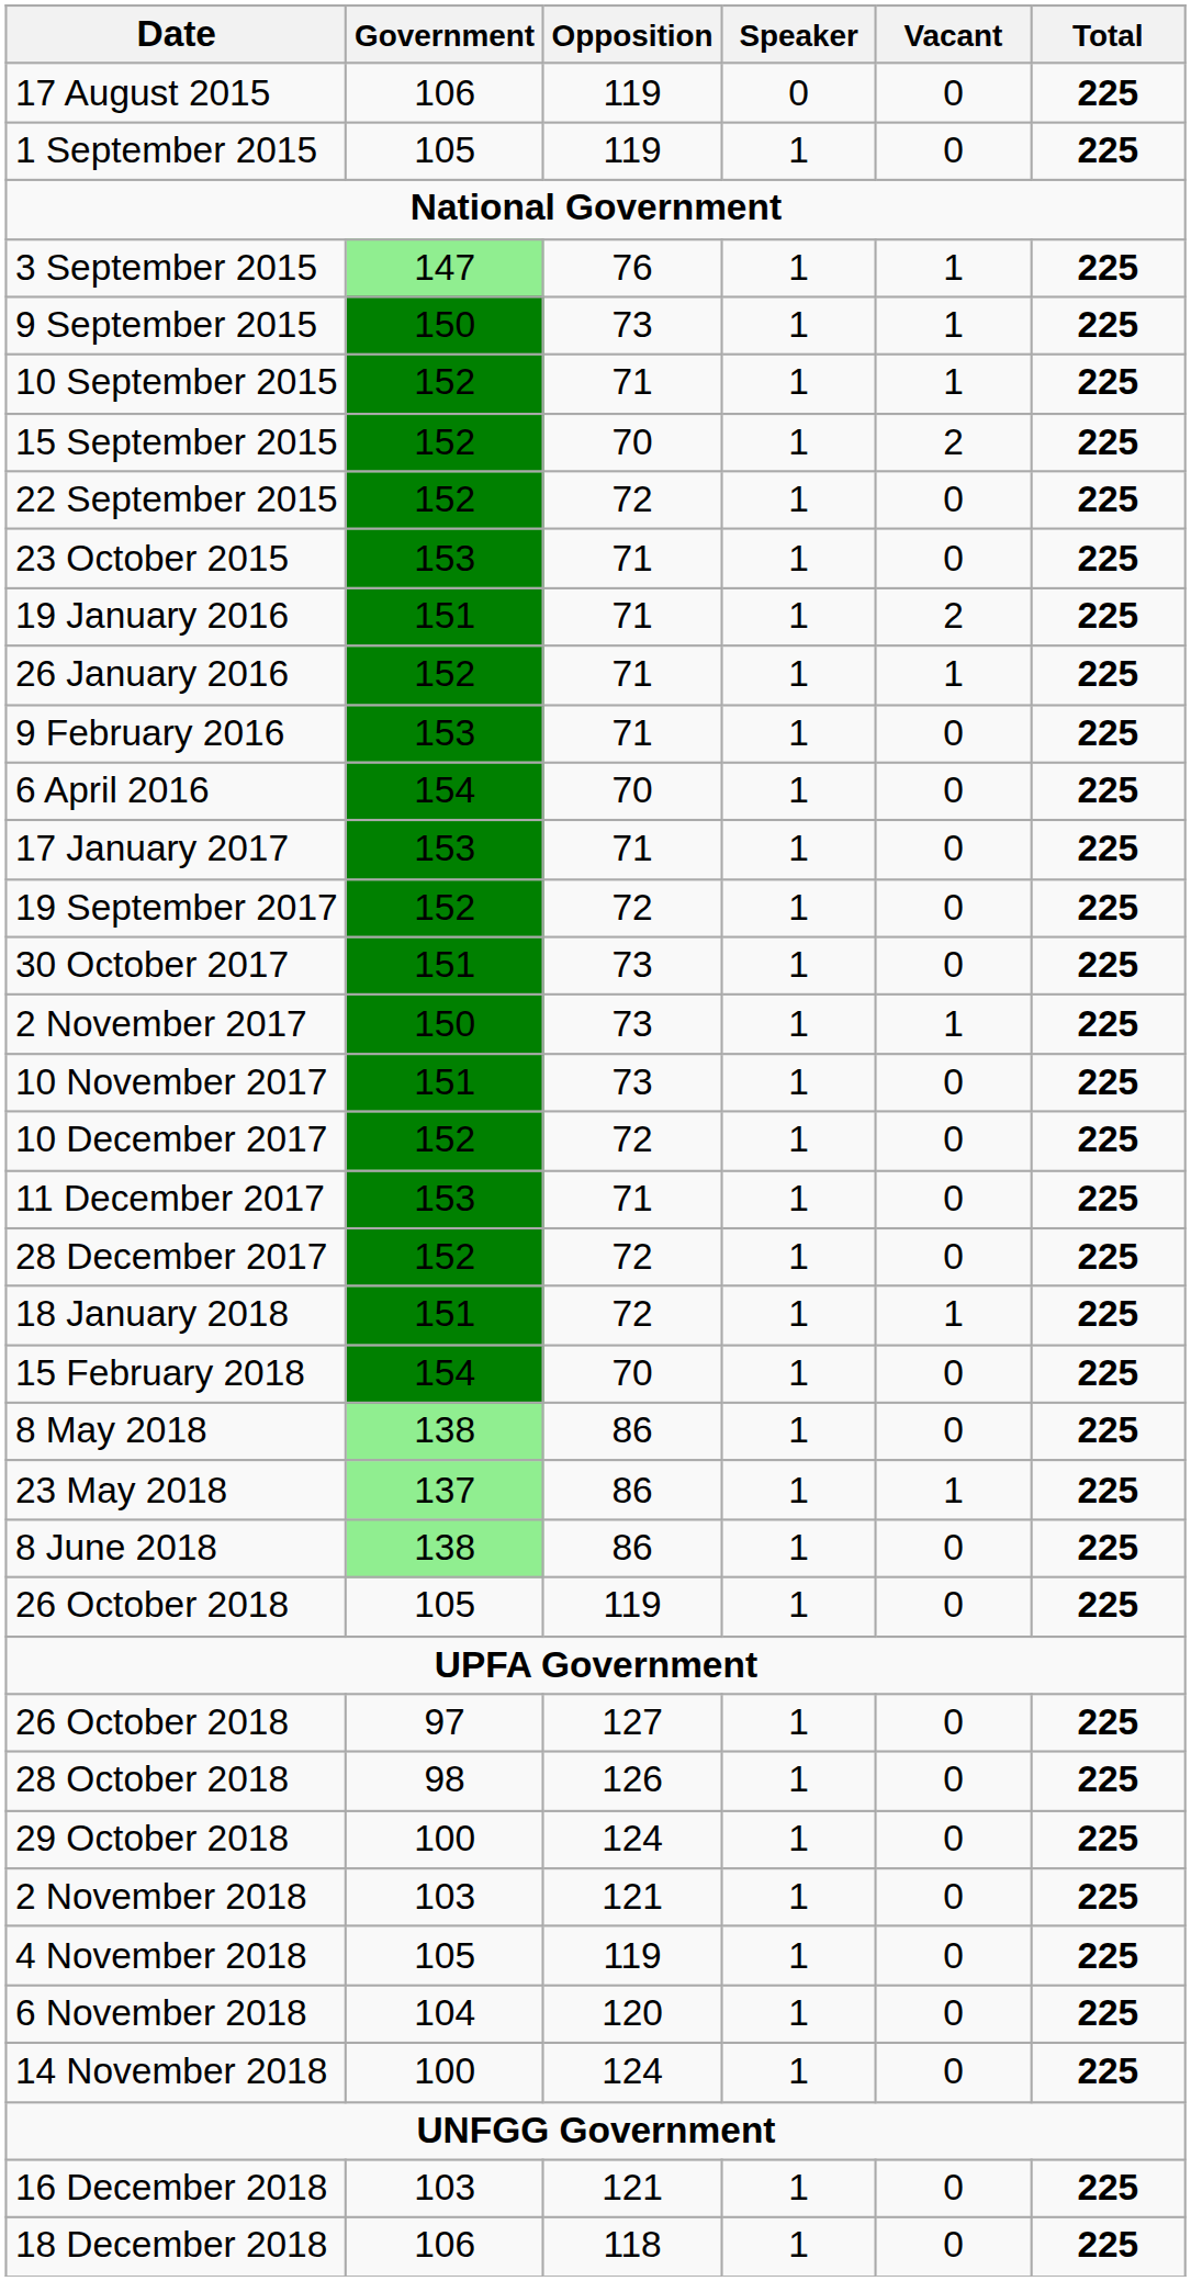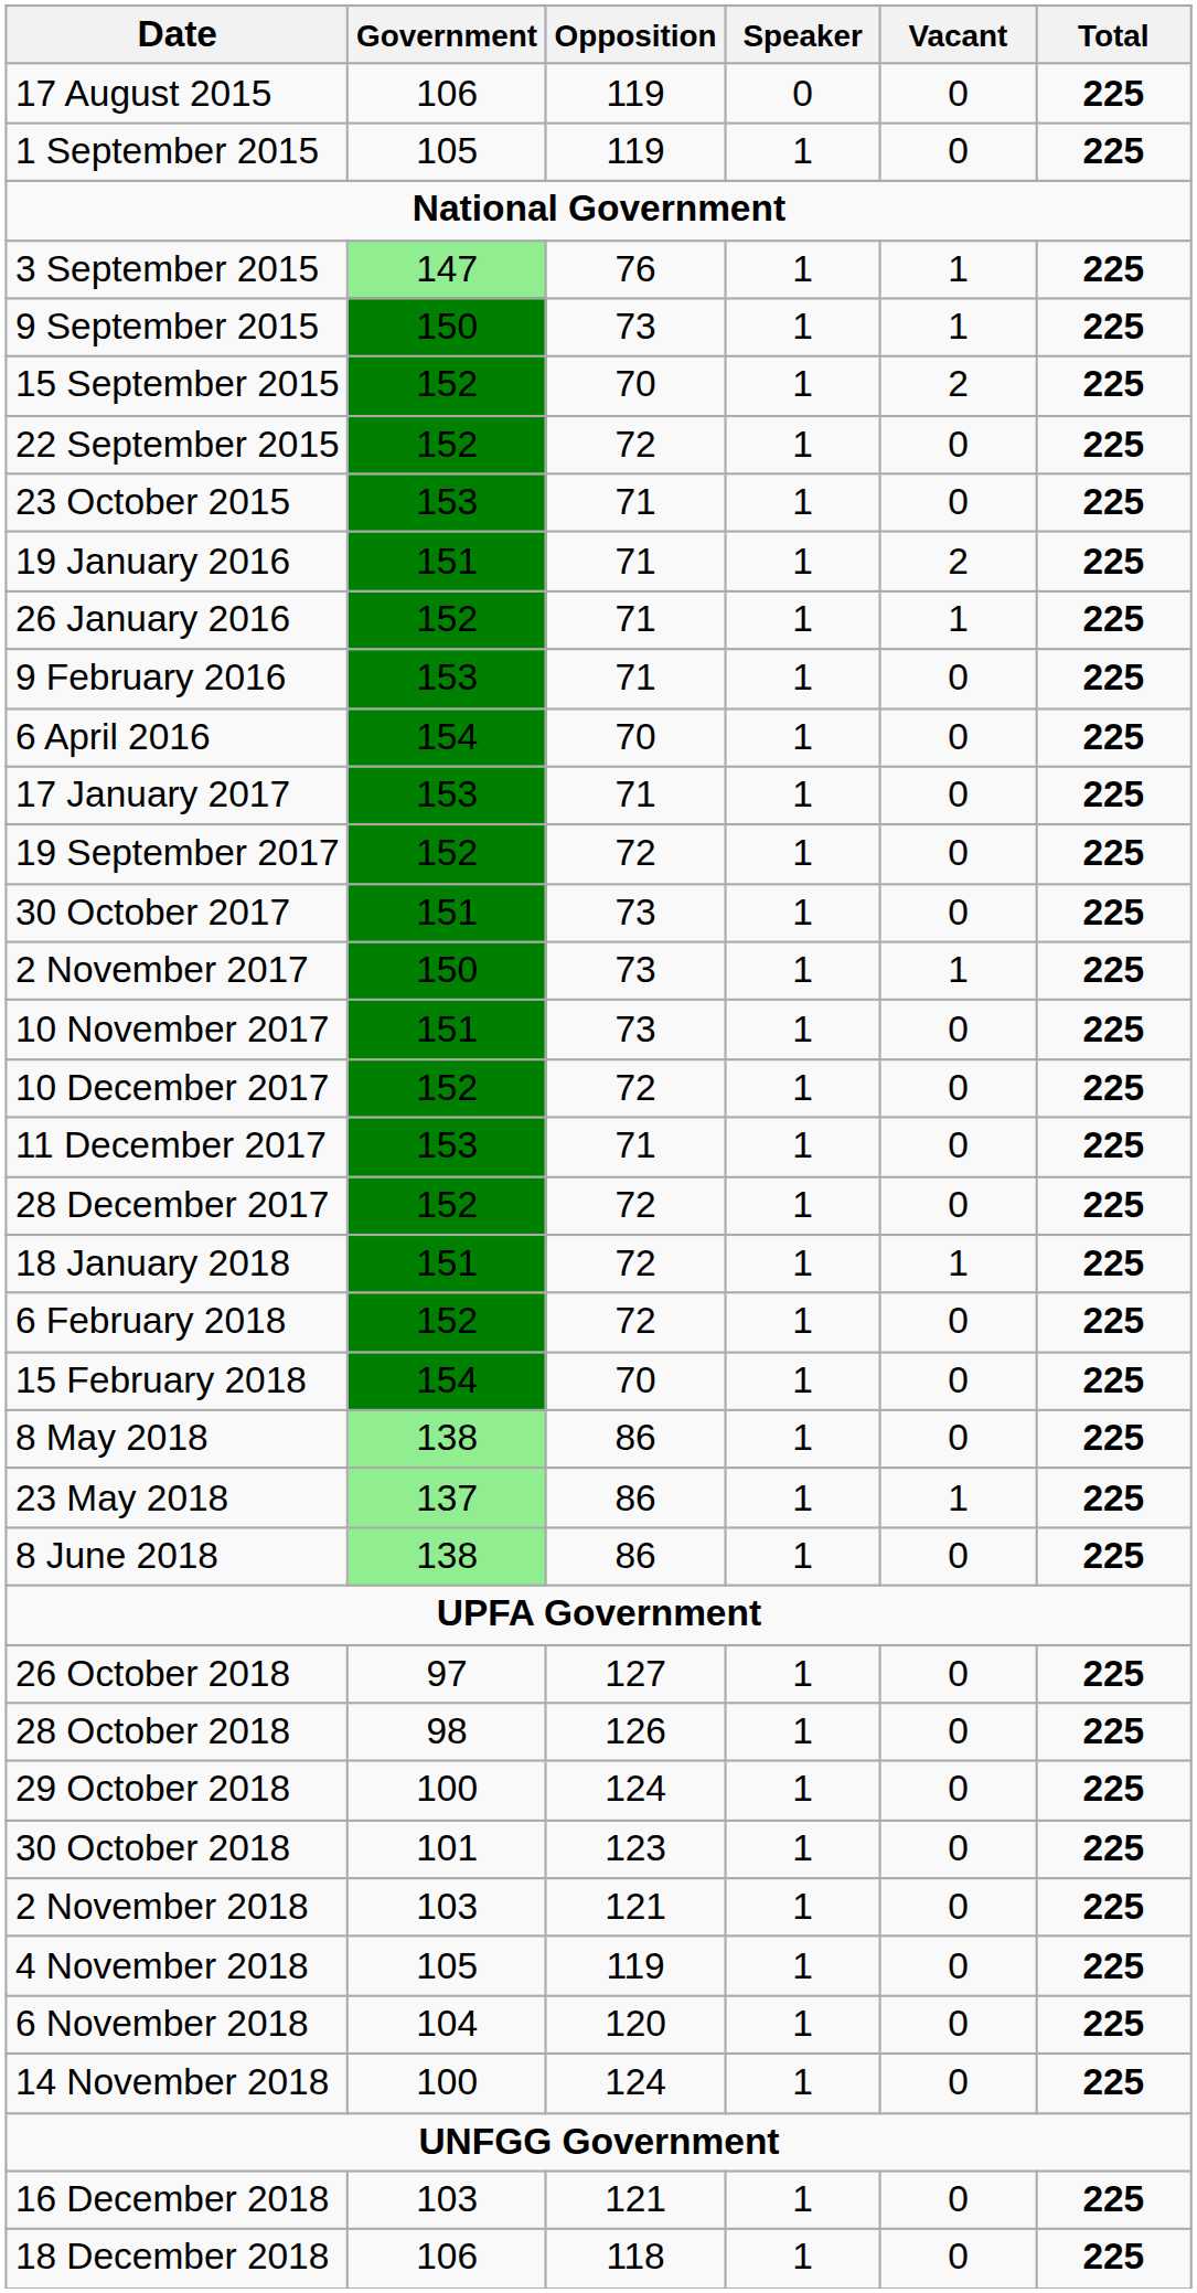 <table style="text-align:center; float:right; font-size:100%; margin-left:2em; margin:auto;"  class="wikitable">
 <tr>
 <th>Date</th>
 <th width="60"><small>Government</small></th>
 <th width="60"><small>Opposition</small></th>
 <th width="60"><small>Speaker</small></th>
 <th width="60"><small>Vacant</small></th>
 <th width="60"><small>Total</small></th>
 </tr>
 <tr>
 <td align=left>17 August 2015</td>
 <td>106</td>
 <td>119</td>
 <td>0</td>
 <td>0</td>
 <td><strong>225</strong></td>
 </tr>
 <tr>
 <td align=left>1 September 2015</td>
 <td>105</td>
 <td>119</td>
 <td>1</td>
 <td>0</td>
 <td><strong>225</strong></td>
 </tr>
 <tr>
 <td colspan="6"><strong>National Government</strong></td>
 </tr>
 <tr>
 <td align=left>3 September 2015</td>
 <td bgcolor="#90EE90">147</td>
 <td>76</td>
 <td>1</td>
 <td>1</td>
 <td><strong>225</strong></td>
 </tr>
 <tr>
 <td align=left>9 September 2015</td>
 <td bgcolor="#008000"><span>150</span></td>
 <td>73</td>
-<td>1</td>
-<td>1</td>
-<td><strong>225</strong></td>
-</tr>
-<tr>
-<td align=left>10 September 2015</td>
-<td bgcolor="#008000"><span>152</span></td>
-<td>71</td>
 <td>1</td>
 <td>1</td>
 <td><strong>225</strong></td>
 </tr>
 <tr>
 <td align=left>15 September 2015</td>
 <td bgcolor="#008000"><span>152</span></td>
 <td>70</td>
 <td>1</td>
 <td>2</td>
 <td><strong>225</strong></td>
 </tr>
 <tr>
 <td align=left>22 September 2015</td>
 <td bgcolor="#008000"><span>152</span></td>
 <td>72</td>
 <td>1</td>
 <td>0</td>
 <td><strong>225</strong></td>
 </tr>
 <tr>
 <td align=left>23 October 2015</td>
 <td bgcolor="#008000"><span>153</span></td>
 <td>71</td>
 <td>1</td>
 <td>0</td>
 <td><strong>225</strong></td>
 </tr>
 <tr>
 <td align=left>19 January 2016</td>
 <td bgcolor="#008000"><span>151</span></td>
 <td>71</td>
 <td>1</td>
 <td>2</td>
 <td><strong>225</strong></td>
 </tr>
 <tr>
 <td align=left>26 January 2016</td>
 <td bgcolor="#008000"><span>152</span></td>
 <td>71</td>
 <td>1</td>
 <td>1</td>
 <td><strong>225</strong></td>
 </tr>
 <tr>
 <td align=left>9 February 2016</td>
 <td bgcolor="#008000"><span>153</span></td>
 <td>71</td>
 <td>1</td>
 <td>0</td>
 <td><strong>225</strong></td>
 </tr>
 <tr>
 <td align=left>6 April 2016</td>
 <td bgcolor="#008000"><span>154</span></td>
 <td>70</td>
 <td>1</td>
 <td>0</td>
 <td><strong>225</strong></td>
 </tr>
 <tr>
 <td align=left>17 January 2017</td>
 <td bgcolor="#008000"><span>153</span></td>
 <td>71</td>
 <td>1</td>
 <td>0</td>
 <td><strong>225</strong></td>
 </tr>
 <tr>
 <td align=left>19 September 2017</td>
 <td bgcolor="#008000"><span>152</span></td>
 <td>72</td>
 <td>1</td>
 <td>0</td>
 <td><strong>225</strong></td>
 </tr>
 <tr>
 <td align=left>30 October 2017</td>
 <td bgcolor="#008000"><span>151</span></td>
 <td>73</td>
 <td>1</td>
 <td>0</td>
 <td><strong>225</strong></td>
 </tr>
 <tr>
 <td align=left>2 November 2017</td>
 <td bgcolor="#008000"><span>150</span></td>
 <td>73</td>
 <td>1</td>
 <td>1</td>
 <td><strong>225</strong></td>
 </tr>
 <tr>
 <td align=left>10 November 2017</td>
 <td bgcolor="#008000"><span>151</span></td>
 <td>73</td>
 <td>1</td>
 <td>0</td>
 <td><strong>225</strong></td>
 </tr>
 <tr>
 <td align=left>10 December 2017</td>
 <td bgcolor="#008000"><span>152</span></td>
 <td>72</td>
 <td>1</td>
 <td>0</td>
 <td><strong>225</strong></td>
 </tr>
 <tr>
 <td align=left>11 December 2017</td>
 <td bgcolor="#008000"><span>153</span></td>
 <td>71</td>
 <td>1</td>
 <td>0</td>
 <td><strong>225</strong></td>
 </tr>
 <tr>
 <td align=left>28 December 2017</td>
 <td bgcolor="#008000"><span>152</span></td>
 <td>72</td>
 <td>1</td>
 <td>0</td>
 <td><strong>225</strong></td>
 </tr>
 <tr>
 <td align=left>18 January 2018</td>
 <td bgcolor="#008000"><span>151</span></td>
 <td>72</td>
 <td>1</td>
 <td>1</td>
 <td><strong>225</strong></td>
 </tr>
 <tr>
+<td align=left>6 February 2018</td>
+<td bgcolor="#008000"><span>152</span></td>
+<td>72</td>
+<td>1</td>
+<td>0</td>
+<td><strong>225</strong></td>
+</tr>
+<tr>
 <td align=left>15 February 2018</td>
 <td bgcolor="#008000"><span>154</span></td>
 <td>70</td>
 <td>1</td>
 <td>0</td>
 <td><strong>225</strong></td>
 </tr>
 <tr>
 <td align=left>8 May 2018</td>
 <td bgcolor="#90EE90">138</td>
 <td>86</td>
 <td>1</td>
 <td>0</td>
 <td><strong>225</strong></td>
 </tr>
 <tr>
 <td align=left>23 May 2018</td>
 <td bgcolor="#90EE90">137</td>
 <td>86</td>
 <td>1</td>
 <td>1</td>
 <td><strong>225</strong></td>
 </tr>
 <tr>
 <td align=left>8 June 2018</td>
 <td bgcolor="#90EE90">138</td>
 <td>86</td>
 <td>1</td>
 <td>0</td>
 <td><strong>225</strong></td>
 </tr>
 <tr>
-<td align=left>26 October 2018</td>
-<td>105</td>
-<td>119</td>
-<td>1</td>
-<td>0</td>
-<td><strong>225</strong></td>
-</tr>
-<tr>
 <td colspan="6"><strong>UPFA Government</strong></td>
 </tr>
 <tr>
 <td align=left>26 October 2018</td>
 <td>97</td>
 <td>127</td>
 <td>1</td>
 <td>0</td>
 <td><strong>225</strong></td>
 </tr>
 <tr>
 <td align=left>28 October 2018</td>
 <td>98</td>
 <td>126</td>
 <td>1</td>
 <td>0</td>
 <td><strong>225</strong></td>
 </tr>
 <tr>
 <td align=left>29 October 2018</td>
 <td>100</td>
 <td>124</td>
+<td>1</td>
+<td>0</td>
+<td><strong>225</strong></td>
+</tr>
+<tr>
+<td align=left>30 October 2018</td>
+<td>101</td>
+<td>123</td>
 <td>1</td>
 <td>0</td>
 <td><strong>225</strong></td>
 </tr>
 <tr>
 <td align=left>2 November 2018</td>
 <td>103</td>
 <td>121</td>
 <td>1</td>
 <td>0</td>
 <td><strong>225</strong></td>
 </tr>
 <tr>
 <td align=left>4 November 2018</td>
 <td>105</td>
 <td>119</td>
 <td>1</td>
 <td>0</td>
 <td><strong>225</strong></td>
 </tr>
 <tr>
 <td align=left>6 November 2018</td>
 <td>104</td>
 <td>120</td>
 <td>1</td>
 <td>0</td>
 <td><strong>225</strong></td>
 </tr>
 <tr>
 <td align=left>14 November 2018</td>
 <td>100</td>
 <td>124</td>
 <td>1</td>
 <td>0</td>
 <td><strong>225</strong></td>
 </tr>
 <tr>
 <td colspan="6"><strong>UNFGG Government</strong></td>
 </tr>
 <tr>
 <td align=left>16 December 2018</td>
 <td>103</td>
 <td>121</td>
 <td>1</td>
 <td>0</td>
 <td><strong>225</strong></td>
 </tr>
 <tr>
 <td align=left>18 December 2018</td>
 <td>106</td>
 <td>118</td>
 <td>1</td>
 <td>0</td>
 <td><strong>225</strong></td>
 </tr>
 </table>
